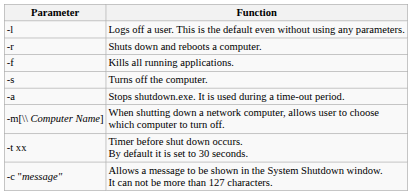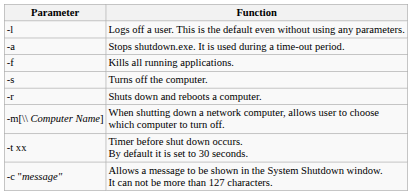 <table class="wikitable">
 <tr>
 <th>Parameter</th>
 <th>Function</th>
 </tr>
 <tr>
 <td>-l</td>
 <td>Logs off a user. This is the default even without using any parameters.</td>
 </tr>
 <tr>
-<td><span>-r</span></td>
-<td>Shuts down and reboots a computer.</td>
+<td>-a</td>
+<td>Stops shutdown.exe. It is used during a time-out period.</td>
 </tr>
 <tr>
 <td>-f</td>
 <td>Kills all running applications.</td>
 </tr>
 <tr>
 <td>-s</td>
 <td>Turns off the computer.</td>
 </tr>
 <tr>
-<td>-a</td>
-<td>Stops shutdown.exe. It is used during a time-out period.</td>
+<td><span>-r</span></td>
+<td>Shuts down and reboots a computer.</td>
 </tr>
 <tr>
 <td>-m[\\ <em>Computer Name</em>]</td>
 <td>When shutting down a network computer, allows user to choose<br>which computer to turn off.</td>
 </tr>
 <tr>
 <td>-t xx</td>
 <td>Timer before shut down occurs.<br>By default it is set to 30 seconds.</td>
 </tr>
 <tr>
 <td>-c "<em>message"</em></td>
 <td>Allows a message to be shown in the System Shutdown window.<br>It can not be more than 127 characters.</td>
 </tr>
 </table>
